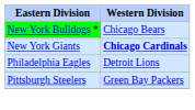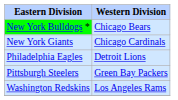 <table class="wikitable">
 <tr>
 <th style="background-color: #B7D0FF;"><strong>Eastern Division</strong></th>
 <th style="background-color: #B7D0FF;"><strong>Western Division</strong></th>
 </tr>
 <tr>
 <td style="background-color:#00FF00;"><a href='#'>New York Bulldogs</a> *</td>
 <td style="background-color: #D0E7FF;"><a href='#'>Chicago Bears</a></td>
 </tr>
 <tr>
 <td style="background-color: #D0E7FF;"><a href='#'>New York Giants</a></td>
-<td style="background-color: #D0E7FF;"><strong><a href='#'>Chicago Cardinals</a></strong></td>
+<td style="background-color: #D0E7FF;"><a href='#'>Chicago Cardinals</a></td>
 </tr>
 <tr>
 <td style="background-color: #D0E7FF;"><a href='#'>Philadelphia Eagles</a></td>
 <td style="background-color: #D0E7FF;"><a href='#'>Detroit Lions</a></td>
 </tr>
 <tr>
 <td style="background-color: #D0E7FF;"><a href='#'>Pittsburgh Steelers</a></td>
 <td style="background-color: #D0E7FF;"><a href='#'>Green Bay Packers</a></td>
 </tr>
 <tr>
+<td style="background-color: #D0E7FF;"><a href='#'>Washington Redskins</a></td>
+<td style="background-color: #D0E7FF;"><a href='#'>Los Angeles Rams</a></td>
+</tr>
+<tr>
 </tr>
 </table>
